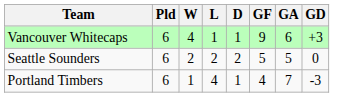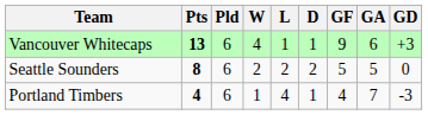 <table class="wikitable" style="text-align: center;">
 <tr>
 <th style="width:165px;">Team</th>
+<th width="20">Pts</th>
 <th width="20">Pld</th>
 <th width="20">W</th>
 <th width="20">L</th>
 <th width="20">D</th>
 <th width="20">GF</th>
 <th width="20">GA</th>
 <th width="20">GD</th>
 </tr>
 <tr style="background:#bfb;">
 <td style="text-align:left;">Vancouver Whitecaps</td>
+<td><strong>13</strong></td>
 <td>6</td>
 <td>4</td>
 <td>1</td>
 <td>1</td>
 <td>9</td>
 <td>6</td>
 <td>+3</td>
 </tr>
 <tr>
 <td style="text-align:left;">Seattle Sounders</td>
+<td><strong>8</strong></td>
 <td>6</td>
 <td>2</td>
 <td>2</td>
 <td>2</td>
 <td>5</td>
 <td>5</td>
 <td>0</td>
 </tr>
 <tr>
 <td style="text-align:left;">Portland Timbers</td>
+<td><strong>4</strong></td>
 <td>6</td>
 <td>1</td>
 <td>4</td>
 <td>1</td>
 <td>4</td>
 <td>7</td>
 <td>-3</td>
 </tr>
 </table>
